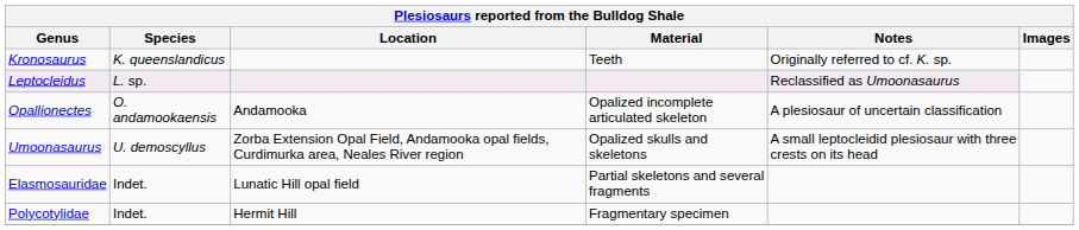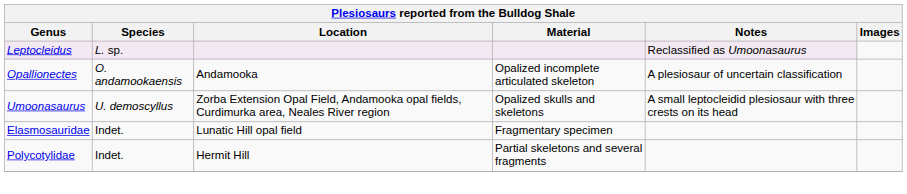 <table class="wikitable sortable" align="center">
 <tr>
 <th colspan="6" align="center"><strong><a href='#'>Plesiosaurs</a> reported from the Bulldog Shale</strong></th>
 </tr>
 <tr>
 <th>Genus</th>
 <th>Species</th>
 <th>Location</th>
 <th>Material</th>
 <th>Notes</th>
 <th>Images</th>
-</tr>
-<tr>
-<td><em><a href='#'>Kronosaurus</a></em></td>
-<td><em>K. queenslandicus</em></td>
-<td></td>
-<td>Teeth</td>
-<td>Originally referred to cf. <em>K.</em> sp.</td>
-<td></td>
 </tr>
 <tr>
 <td style="background:#f3e9f3;"><em><a href='#'>Leptocleidus</a></em></td>
 <td style="background:#f3e9f3;"><em>L.</em> sp.</td>
 <td style="background:#f3e9f3;"></td>
 <td style="background:#f3e9f3;"></td>
 <td style="background:#f3e9f3;">Reclassified as <em>Umoonasaurus</em></td>
 <td></td>
 </tr>
 <tr>
 <td><em><a href='#'>Opallionectes</a></em></td>
 <td><em>O. andamookaensis</em></td>
 <td>Andamooka</td>
 <td>Opalized incomplete articulated skeleton</td>
 <td>A plesiosaur of uncertain classification</td>
 <td></td>
 </tr>
 <tr>
 <td><em><a href='#'>Umoonasaurus</a></em></td>
 <td><em>U. demoscyllus</em></td>
 <td>Zorba Extension Opal Field, Andamooka opal fields, Curdimurka area, Neales River region</td>
 <td>Opalized skulls and skeletons</td>
 <td>A small leptocleidid plesiosaur with three crests on its head</td>
 <td></td>
 </tr>
 <tr>
 <td><a href='#'>Elasmosauridae</a></td>
 <td>Indet.</td>
 <td>Lunatic Hill opal field</td>
-<td>Partial skeletons and several fragments</td>
+<td>Fragmentary specimen</td>
 <td></td>
 <td></td>
 </tr>
 <tr>
 <td><a href='#'>Polycotylidae</a></td>
 <td>Indet.</td>
 <td>Hermit Hill</td>
-<td>Fragmentary specimen</td>
+<td>Partial skeletons and several fragments</td>
 <td></td>
 <td></td>
 </tr>
 <tr>
 </tr>
 </table>
